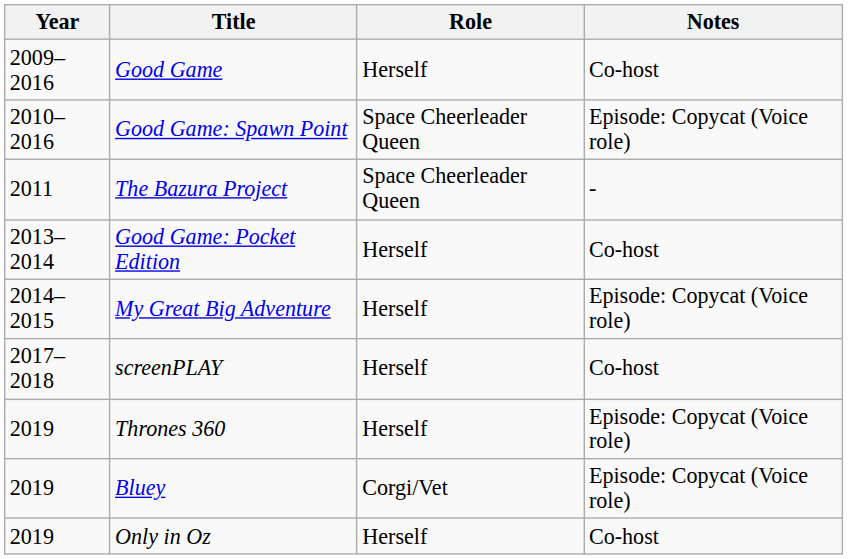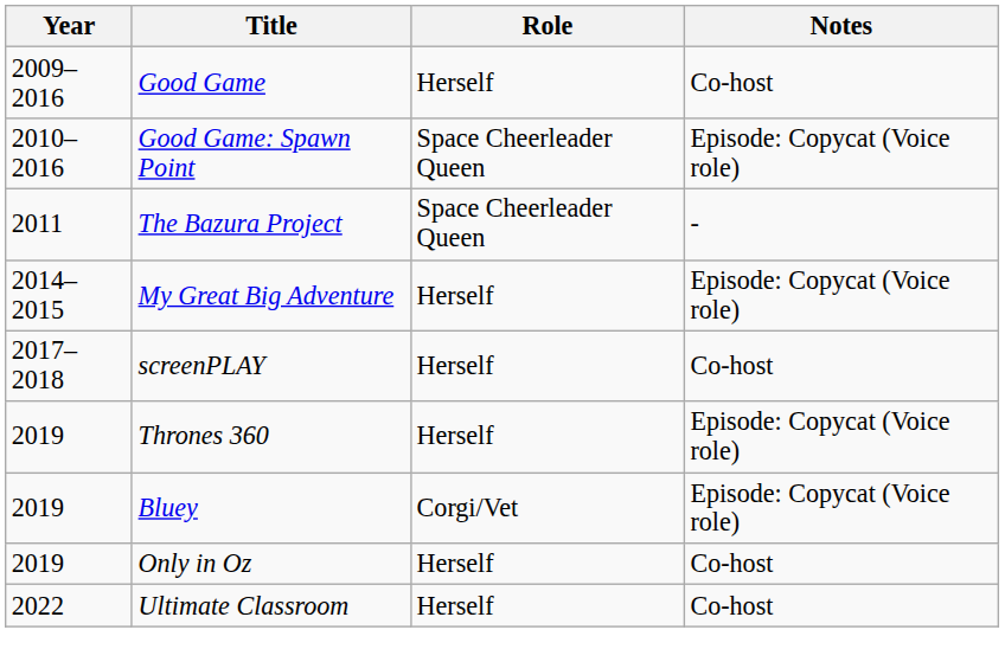 <table class="wikitable">
 <tr>
 <th>Year</th>
 <th>Title</th>
 <th>Role</th>
 <th>Notes</th>
 </tr>
 <tr>
 <td>2009–2016</td>
 <td><em><a href='#'>Good Game</a></em></td>
 <td>Herself</td>
 <td>Co-host</td>
 </tr>
 <tr>
 <td>2010–2016</td>
 <td><em><a href='#'>Good Game: Spawn Point</a></em></td>
 <td>Space Cheerleader Queen</td>
 <td>Episode: Copycat (Voice role)</td>
 </tr>
 <tr>
 <td>2011</td>
 <td><em><a href='#'>The Bazura Project</a></em></td>
 <td>Space Cheerleader Queen</td>
 <td>-</td>
-</tr>
-<tr>
-<td>2013–2014</td>
-<td><em><a href='#'>Good Game: Pocket Edition</a></em></td>
-<td>Herself</td>
-<td>Co-host</td>
 </tr>
 <tr>
 <td>2014–2015</td>
 <td><em><a href='#'>My Great Big Adventure</a></em></td>
 <td>Herself</td>
 <td>Episode: Copycat (Voice role)</td>
 </tr>
 <tr>
 <td>2017–2018</td>
 <td><em>screenPLAY</em></td>
 <td>Herself</td>
 <td>Co-host</td>
 </tr>
 <tr>
 <td>2019</td>
 <td><em>Thrones 360</em></td>
 <td>Herself</td>
 <td>Episode: Copycat (Voice role)</td>
 </tr>
 <tr>
 <td>2019</td>
 <td><em><a href='#'>Bluey</a></em></td>
 <td>Corgi/Vet</td>
 <td>Episode: Copycat (Voice role)</td>
 </tr>
 <tr>
 <td>2019</td>
 <td><em>Only in Oz</em></td>
 <td>Herself</td>
 <td>Co-host</td>
 </tr>
+<tr>
+<td>2022</td>
+<td><em>Ultimate Classroom</em></td>
+<td>Herself</td>
+<td>Co-host</td>
+</tr>
 </table>
